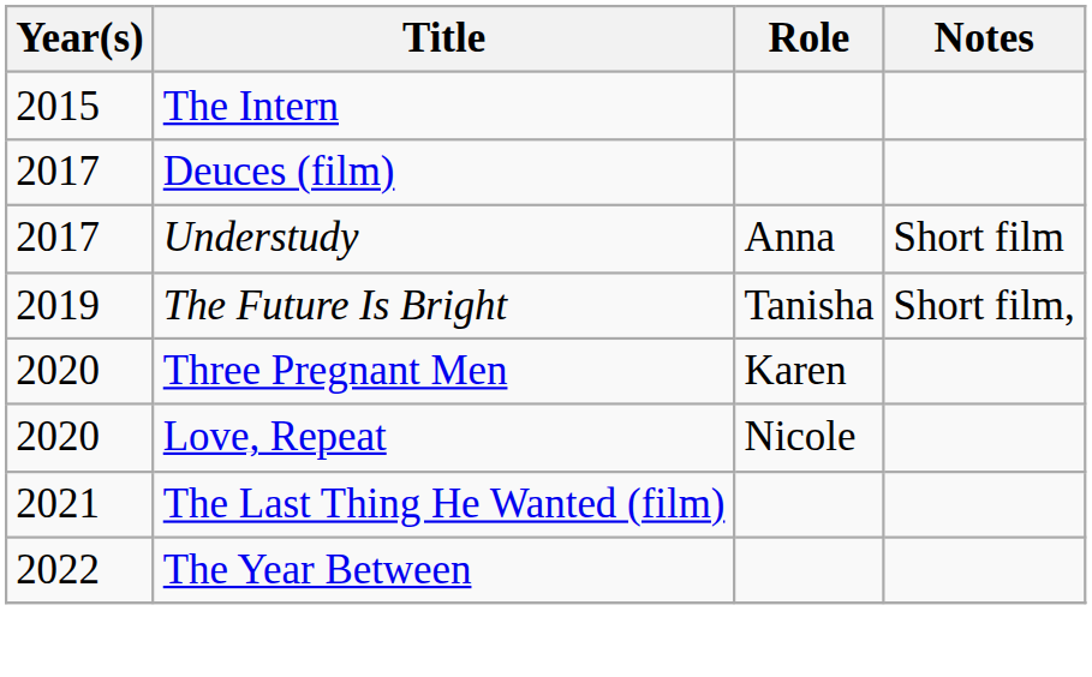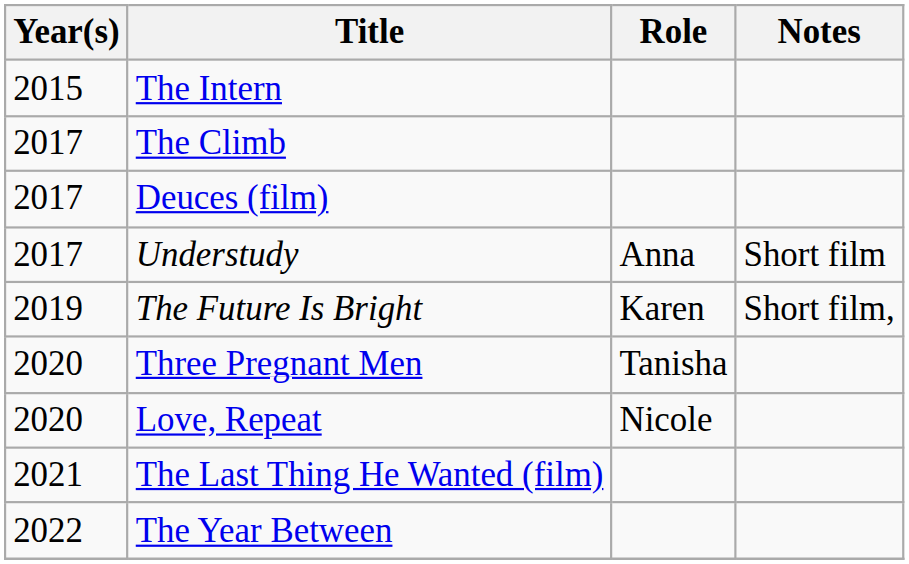 <table class="wikitable">
 <tr>
 <th>Year(s)</th>
 <th>Title</th>
 <th>Role</th>
 <th>Notes</th>
 </tr>
 <tr>
 <td>2015</td>
 <td><a href='#'>The Intern</a></td>
+<td></td>
+<td></td>
+</tr>
+<tr>
+<td>2017</td>
+<td><a href='#'>The Climb</a></td>
 <td></td>
 <td></td>
 </tr>
 <tr>
 <td>2017</td>
 <td><a href='#'>Deuces (film)</a></td>
 <td></td>
 <td></td>
 </tr>
 <tr>
 <td>2017</td>
 <td><em>Understudy</em></td>
 <td>Anna</td>
 <td>Short film</td>
 </tr>
 <tr>
 <td>2019</td>
 <td><em>The Future Is Bright</em></td>
-<td>Tanisha</td>
+<td>Karen</td>
 <td>Short film,</td>
 </tr>
 <tr>
 <td>2020</td>
 <td><a href='#'>Three Pregnant Men</a></td>
-<td>Karen</td>
+<td>Tanisha</td>
 <td></td>
 </tr>
 <tr>
 <td>2020</td>
 <td><a href='#'>Love, Repeat</a></td>
 <td>Nicole</td>
 <td></td>
 </tr>
 <tr>
 <td>2021</td>
 <td><a href='#'>The Last Thing He Wanted (film)</a></td>
 <td></td>
 <td></td>
 </tr>
 <tr>
 <td>2022</td>
 <td><a href='#'>The Year Between</a></td>
 <td></td>
 <td></td>
 </tr>
 <tr>
 </tr>
 </table>
